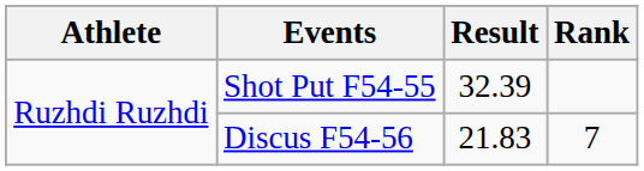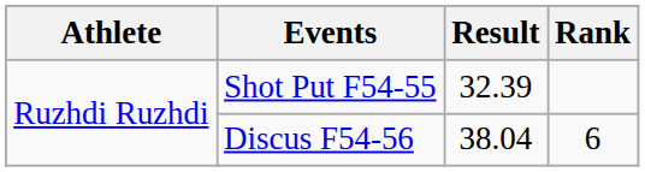 <table class=wikitable style="font-size:90%">
 <tr align=center>
 <th>Athlete</th>
 <th>Events</th>
 <th>Result</th>
 <th>Rank</th>
 </tr>
 <tr align=center>
 <td align=left rowspan=2><a href='#'>Ruzhdi Ruzhdi</a></td>
 <td align=left><a href='#'>Shot Put F54-55</a></td>
 <td>32.39</td>
 <td></td>
 </tr>
 <tr align=center>
 <td align=left><a href='#'>Discus F54-56</a></td>
-<td>21.83</td>
-<td>7</td>
+<td>38.04</td>
+<td>6</td>
 </tr>
 </table>
